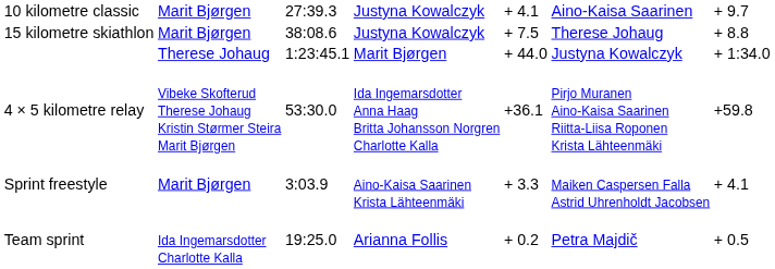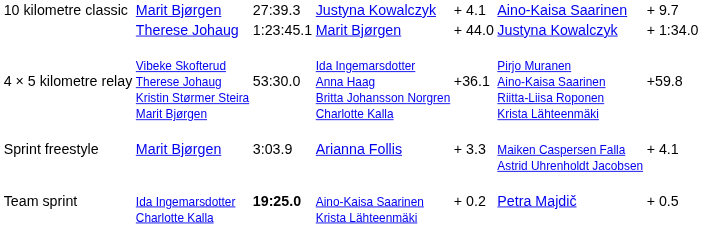 <table>
 <tr>
 <td>10 kilometre classic<br></td>
 <td><a href='#'>Marit Bjørgen</a><br><small></small></td>
 <td>27:39.3</td>
 <td><a href='#'>Justyna Kowalczyk</a><br><small></small></td>
 <td>+ 4.1</td>
 <td><a href='#'>Aino-Kaisa Saarinen</a><br><small></small></td>
 <td>+ 9.7</td>
-</tr>
-<tr>
-<td>15 kilometre skiathlon<br></td>
-<td><a href='#'>Marit Bjørgen</a><br><small></small></td>
-<td>38:08.6</td>
-<td><a href='#'>Justyna Kowalczyk</a><br><small></small></td>
-<td>+ 7.5</td>
-<td><a href='#'>Therese Johaug</a><br><small></small></td>
-<td>+ 8.8</td>
 </tr>
 <tr>
 <td><br></td>
 <td><a href='#'>Therese Johaug</a><br><small></small></td>
 <td>1:23:45.1</td>
 <td><a href='#'>Marit Bjørgen</a><br><small></small></td>
 <td>+ 44.0</td>
 <td><a href='#'>Justyna Kowalczyk</a><br><small></small></td>
 <td>+ 1:34.0</td>
 </tr>
 <tr>
 <td>4 × 5 kilometre relay<br></td>
 <td><br><small><a href='#'>Vibeke Skofterud</a><br><a href='#'>Therese Johaug</a><br><a href='#'>Kristin Størmer Steira</a><br><a href='#'>Marit Bjørgen</a></small></td>
 <td>53:30.0</td>
 <td><br><small> <a href='#'>Ida Ingemarsdotter</a><br><a href='#'>Anna Haag</a><br><a href='#'>Britta Johansson Norgren</a><br><a href='#'>Charlotte Kalla</a></small></td>
 <td>+36.1</td>
 <td><br><small><a href='#'>Pirjo Muranen</a><br><a href='#'>Aino-Kaisa Saarinen</a><br><a href='#'>Riitta-Liisa Roponen</a><br><a href='#'>Krista Lähteenmäki</a></small></td>
 <td>+59.8</td>
 </tr>
 <tr>
 <td>Sprint freestyle<br></td>
 <td><a href='#'>Marit Bjørgen</a><br><small></small></td>
 <td>3:03.9</td>
-<td><br><small><a href='#'>Aino-Kaisa Saarinen</a><br><a href='#'>Krista Lähteenmäki</a></small></td>
+<td><a href='#'>Arianna Follis</a><br><small></small></td>
 <td>+ 3.3</td>
 <td><br><small><a href='#'>Maiken Caspersen Falla</a><br><a href='#'>Astrid Uhrenholdt Jacobsen</a></small></td>
 <td>+ 4.1</td>
 </tr>
 <tr>
 <td>Team sprint<br></td>
 <td><br><small><a href='#'>Ida Ingemarsdotter</a><br><a href='#'>Charlotte Kalla</a></small></td>
-<td>19:25.0</td>
-<td><a href='#'>Arianna Follis</a><br><small></small></td>
+<td><strong>19:25.0</strong></td>
+<td><br><small><a href='#'>Aino-Kaisa Saarinen</a><br><a href='#'>Krista Lähteenmäki</a></small></td>
 <td>+ 0.2</td>
 <td><a href='#'>Petra Majdič</a><br><small></small></td>
 <td>+ 0.5</td>
 </tr>
 </table>
